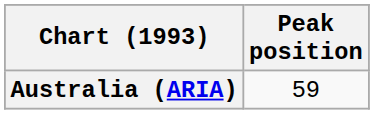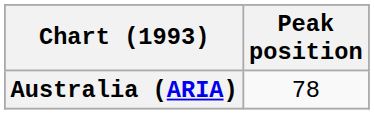 <table class="wikitable plainrowheaders" style="text-align:center">
 <tr>
 <th>Chart (1993)</th>
 <th>Peak<br>position</th>
 </tr>
 <tr>
 <th scope="row">Australia (<a href='#'>ARIA</a>)</th>
-<td>59</td>
+<td>78</td>
 </tr>
 </table>
